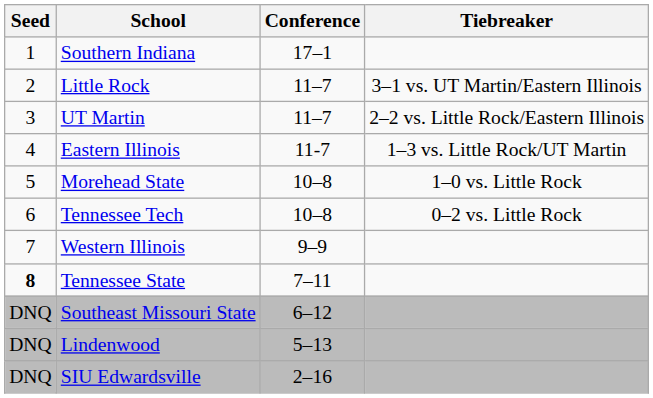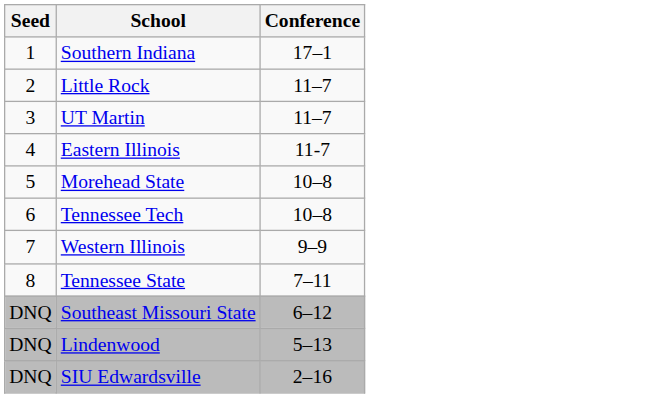 <table class="wikitable sortable" style="white-space:nowrap; font-size:95%; text-align:center">
 <tr>
 <th>Seed</th>
 <th>School</th>
 <th>Conference</th>
-<th>Tiebreaker</th>
 </tr>
 <tr>
 <td>1</td>
 <td align="left"><a href='#'>Southern Indiana</a></td>
 <td>17–1</td>
-<td></td>
 </tr>
 <tr>
 <td>2</td>
 <td align="left"><a href='#'>Little Rock</a></td>
 <td>11–7</td>
-<td>3–1 vs. UT Martin/Eastern Illinois</td>
 </tr>
 <tr>
 <td>3</td>
 <td align="left"><a href='#'>UT Martin</a></td>
 <td>11–7</td>
-<td>2–2 vs. Little Rock/Eastern Illinois</td>
 </tr>
 <tr>
 <td>4</td>
 <td align="left"><a href='#'>Eastern Illinois</a></td>
 <td>11-7</td>
-<td>1–3 vs. Little Rock/UT Martin</td>
 </tr>
 <tr>
 <td>5</td>
 <td align="left"><a href='#'>Morehead State</a></td>
 <td>10–8</td>
-<td>1–0 vs. Little Rock</td>
 </tr>
 <tr>
 <td>6</td>
 <td align="left"><a href='#'>Tennessee Tech</a></td>
 <td>10–8</td>
-<td>0–2 vs. Little Rock</td>
 </tr>
 <tr>
 <td>7</td>
 <td align="left"><a href='#'>Western Illinois</a></td>
 <td>9–9</td>
-<td></td>
 </tr>
 <tr>
-<td><strong>8</strong></td>
+<td>8</td>
 <td align="left"><a href='#'>Tennessee State</a></td>
 <td>7–11</td>
-<td></td>
 </tr>
 <tr bgcolor="#bbbbbb">
 <td>DNQ</td>
 <td align="left"><a href='#'>Southeast Missouri State</a></td>
 <td>6–12</td>
-<td></td>
 </tr>
 <tr bgcolor="#bbbbbb">
 <td>DNQ</td>
 <td align="left"><a href='#'>Lindenwood</a></td>
 <td>5–13</td>
-<td></td>
 </tr>
 <tr bgcolor="#bbbbbb">
 <td>DNQ</td>
 <td align="left"><a href='#'>SIU Edwardsville</a></td>
 <td>2–16</td>
-<td></td>
 </tr>
 </table>
